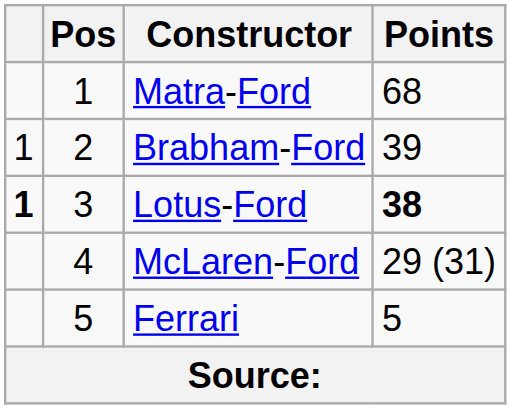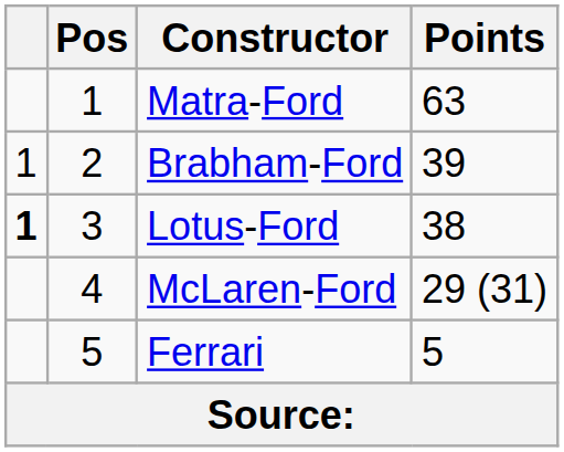 <table class="wikitable" style="font-size: 95%;">
 <tr>
 <th></th>
 <th>Pos</th>
 <th>Constructor</th>
 <th>Points</th>
 </tr>
 <tr>
 <td align="left"></td>
 <td align="center">1</td>
 <td> <a href='#'>Matra</a>-<a href='#'>Ford</a></td>
-<td align="left">68</td>
+<td align="left">63</td>
 </tr>
 <tr>
 <td align="left"> 1</td>
 <td align="center">2</td>
 <td> <a href='#'>Brabham</a>-<a href='#'>Ford</a></td>
 <td align="left">39</td>
 </tr>
 <tr>
 <td align="left"><strong> 1</strong></td>
 <td align="center">3</td>
 <td> <a href='#'>Lotus</a>-<a href='#'>Ford</a></td>
-<td align="left"><strong>38</strong></td>
+<td align="left">38</td>
 </tr>
 <tr>
 <td align="left"></td>
 <td align="center">4</td>
 <td> <a href='#'>McLaren</a>-<a href='#'>Ford</a></td>
 <td align="left">29 (31)</td>
 </tr>
 <tr>
 <td align="left"></td>
 <td align="center">5</td>
 <td> <a href='#'>Ferrari</a></td>
 <td align="left">5</td>
 </tr>
 <tr>
 <th colspan=4>Source: </th>
 </tr>
 </table>
